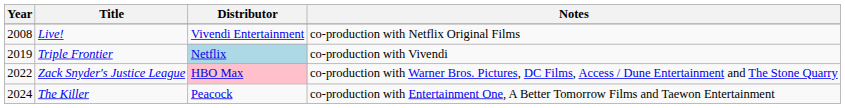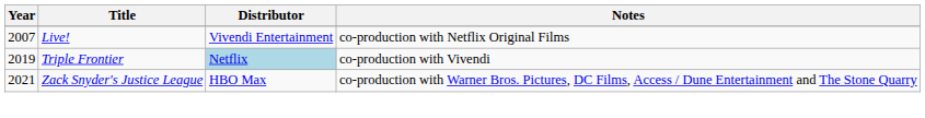 <table class="wikitable sortable">
 <tr>
 <th>Year</th>
 <th>Title</th>
 <th>Distributor</th>
 <th>Notes</th>
 </tr>
 <tr>
 </tr>
 <tr>
-<td>2008</td>
+<td>2007</td>
 <td><em><a href='#'>Live!</a></em></td>
 <td><a href='#'>Vivendi Entertainment</a></td>
 <td>co-production with Netflix Original Films</td>
 </tr>
 <tr>
 <td>2019</td>
 <td><em><a href='#'>Triple Frontier</a></em></td>
 <td style="background: lightblue;"><a href='#'>Netflix</a></td>
 <td>co-production with Vivendi</td>
 </tr>
 <tr>
-<td>2022</td>
+<td>2021</td>
 <td><em><a href='#'>Zack Snyder's Justice League</a></em></td>
-<td style="background: pink;"><a href='#'>HBO Max</a></td>
+<td><a href='#'>HBO Max</a></td>
 <td>co-production with <a href='#'>Warner Bros. Pictures</a>,  <a href='#'>DC Films</a>, <a href='#'>Access / Dune Entertainment</a> and <a href='#'>The Stone Quarry</a></td>
 </tr>
-<tr>
-<td>2024</td>
-<td><a href='#'><em>The Killer</em></a></td>
-<td><a href='#'>Peacock</a></td>
-<td>co-production with <a href='#'>Entertainment One</a>, A Better Tomorrow Films and Taewon Entertainment</td>
-</tr>
 </table>
